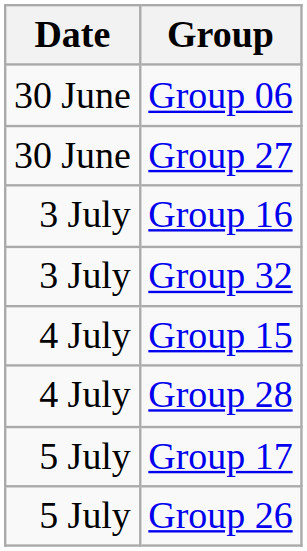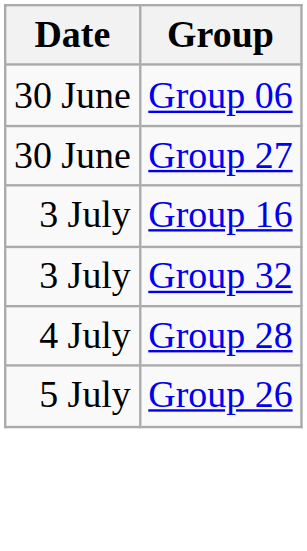 <table class="wikitable">
 <tr>
 <th>Date</th>
 <th>Group</th>
 </tr>
 <tr>
 <td style="text-align:right;">30 June</td>
 <td style="text-align:left;"><a href='#'>Group 06</a></td>
 </tr>
 <tr>
 <td style="text-align:right;">30 June</td>
 <td style="text-align:left;"><a href='#'>Group 27</a></td>
 </tr>
 <tr>
 <td style="text-align:right;">3 July</td>
 <td style="text-align:left;"><a href='#'>Group 16</a></td>
 </tr>
 <tr>
 <td style="text-align:right;">3 July</td>
 <td style="text-align:left;"><a href='#'>Group 32</a></td>
 </tr>
 <tr>
 <td style="text-align:right;">4 July</td>
-<td style="text-align:left;"><a href='#'>Group 15</a></td>
-</tr>
-<tr>
-<td style="text-align:right;">4 July</td>
 <td style="text-align:left;"><a href='#'>Group 28</a></td>
-</tr>
-<tr>
-<td style="text-align:right;">5 July</td>
-<td style="text-align:left;"><a href='#'>Group 17</a></td>
 </tr>
 <tr>
 <td style="text-align:right;">5 July</td>
 <td style="text-align:left;"><a href='#'>Group 26</a></td>
 </tr>
 </table>
